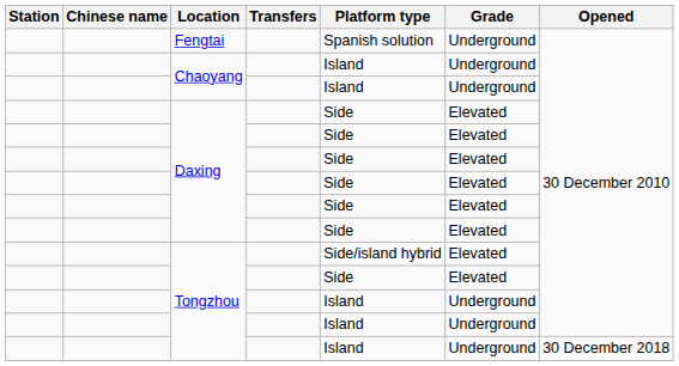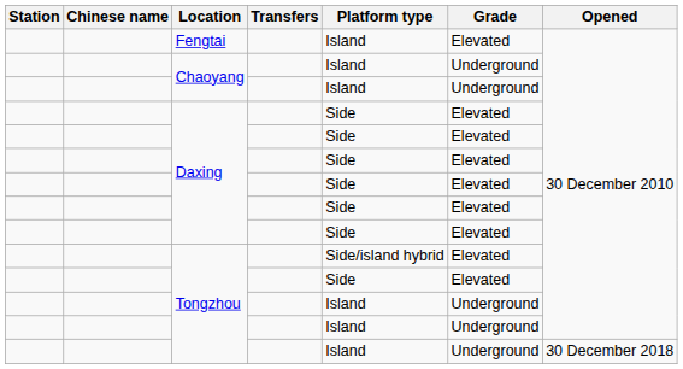 <table class=wikitable>
 <tr>
 <th>Station</th>
 <th>Chinese name</th>
 <th>Location</th>
 <th>Transfers</th>
 <th>Platform type</th>
 <th>Grade</th>
 <th>Opened</th>
 </tr>
 <tr>
 <td></td>
 <td><span></span></td>
 <td><a href='#'>Fengtai</a></td>
 <td> </td>
-<td>Spanish solution</td>
-<td>Underground</td>
+<td>Island</td>
+<td>Elevated</td>
 <td rowspan=13>30 December 2010</td>
 </tr>
 <tr>
 <td></td>
 <td><span></span></td>
 <td rowspan=2><a href='#'>Chaoyang</a></td>
 <td></td>
 <td>Island</td>
 <td>Underground</td>
 </tr>
 <tr>
 <td></td>
 <td><span></span></td>
 <td></td>
 <td>Island</td>
 <td>Underground</td>
 </tr>
 <tr>
 <td></td>
 <td><span></span></td>
 <td rowspan=6><a href='#'>Daxing</a></td>
 <td></td>
 <td>Side</td>
 <td>Elevated</td>
 </tr>
 <tr>
 <td></td>
 <td><span></span></td>
 <td></td>
 <td>Side</td>
 <td>Elevated</td>
 </tr>
 <tr>
 <td></td>
 <td><span></span></td>
 <td></td>
 <td>Side</td>
 <td>Elevated</td>
 </tr>
 <tr>
 <td></td>
 <td><span></span></td>
 <td></td>
 <td>Side</td>
 <td>Elevated</td>
 </tr>
 <tr>
 <td></td>
 <td><span></span></td>
 <td></td>
 <td>Side</td>
 <td>Elevated</td>
 </tr>
 <tr>
 <td></td>
 <td><span></span></td>
 <td></td>
 <td>Side</td>
 <td>Elevated</td>
 </tr>
 <tr>
 <td></td>
 <td><span></span></td>
 <td rowspan=5><a href='#'>Tongzhou</a></td>
 <td></td>
 <td>Side/island hybrid</td>
 <td>Elevated</td>
 </tr>
 <tr>
 <td></td>
 <td><span></span></td>
 <td></td>
 <td>Side</td>
 <td>Elevated</td>
 </tr>
 <tr>
 <td></td>
 <td><span></span></td>
 <td></td>
 <td>Island</td>
 <td>Underground</td>
 </tr>
 <tr>
 <td></td>
 <td><span></span></td>
 <td></td>
 <td>Island</td>
 <td>Underground</td>
 </tr>
 <tr>
 <td></td>
 <td><span></span></td>
 <td></td>
 <td>Island</td>
 <td>Underground</td>
 <td>30 December 2018</td>
 </tr>
 </table>
